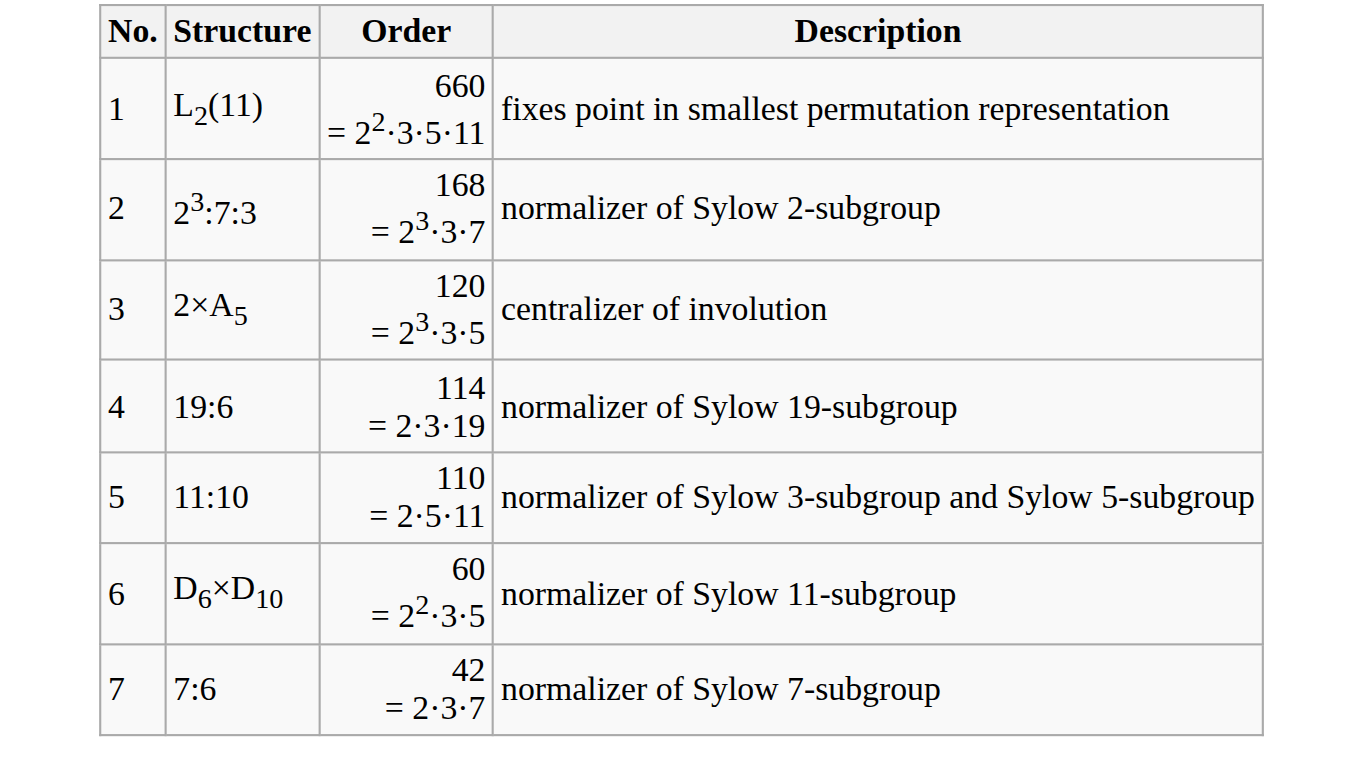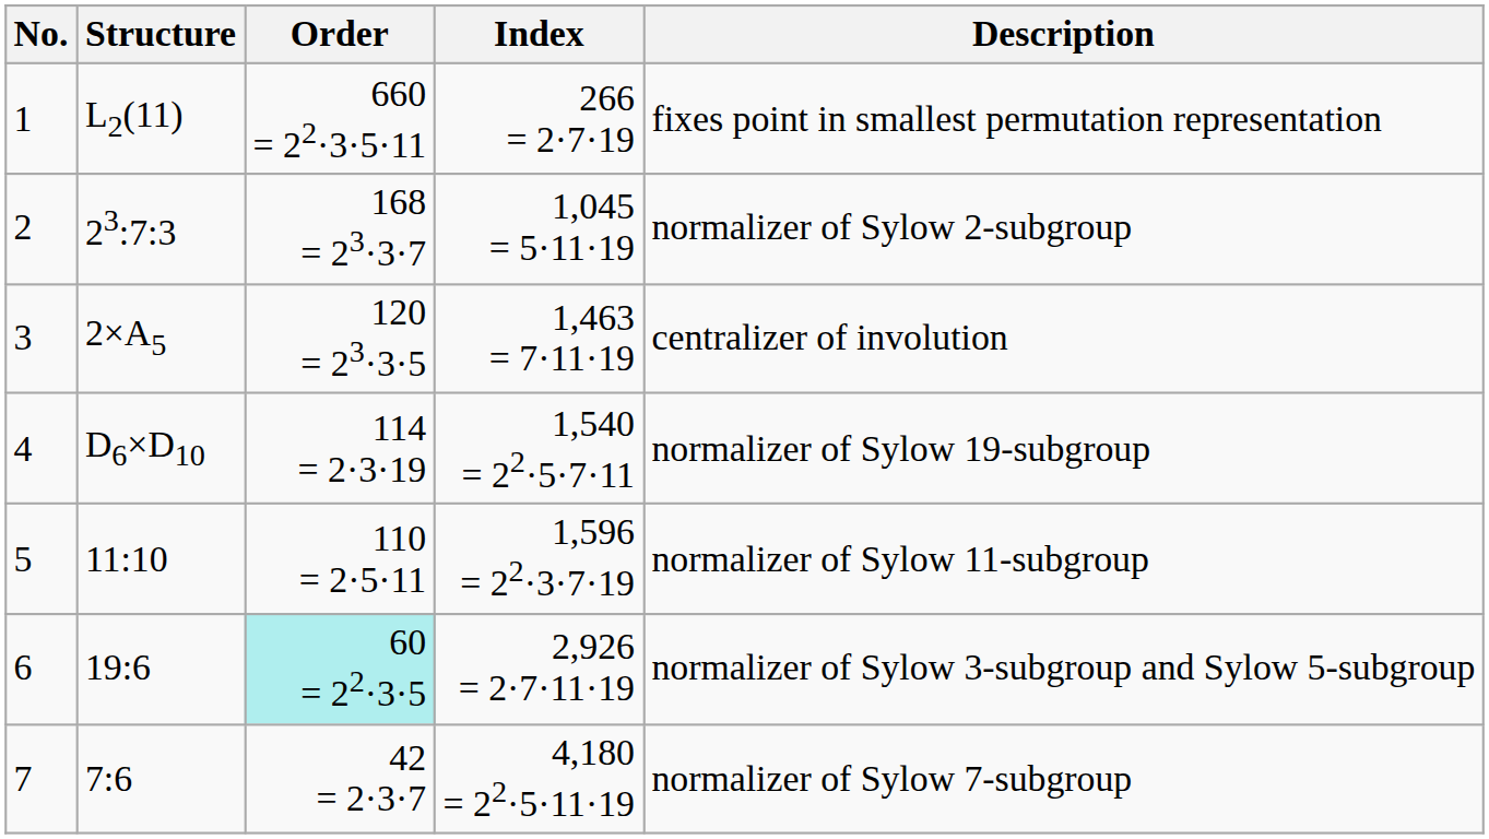 <table class="wikitable" style="margin: 1em auto;">
 <tr>
 <th>No.</th>
 <th>Structure</th>
 <th>Order</th>
+<th>Index</th>
 <th>Description</th>
 </tr>
 <tr>
 <td>1</td>
 <td>L<sub>2</sub>(11)</td>
 <td align=right>660<br>= 2<sup>2</sup>·3·5·11</td>
+<td align=right>266<br>= 2·7·19</td>
 <td>fixes point in smallest permutation representation</td>
 </tr>
 <tr>
 <td>2</td>
 <td>2<sup>3</sup>:7:3</td>
 <td align=right>168<br>= 2<sup>3</sup>·3·7</td>
+<td align=right>1,045<br>= 5·11·19</td>
 <td>normalizer of Sylow 2-subgroup</td>
 </tr>
 <tr>
 <td>3</td>
 <td>2×A<sub>5</sub></td>
 <td align=right>120<br>= 2<sup>3</sup>·3·5</td>
+<td align=right>1,463<br>= 7·11·19</td>
 <td>centralizer of involution</td>
 </tr>
 <tr>
 <td>4</td>
-<td>19:6</td>
+<td>D<sub>6</sub>×D<sub>10</sub></td>
 <td align=right>114<br>= 2·3·19</td>
+<td align=right>1,540<br>= 2<sup>2</sup>·5·7·11</td>
 <td>normalizer of Sylow 19-subgroup</td>
 </tr>
 <tr>
 <td>5</td>
 <td>11:10</td>
 <td align=right>110<br>= 2·5·11</td>
-<td>normalizer of Sylow 3-subgroup and Sylow 5-subgroup</td>
+<td align=right>1,596<br>= 2<sup>2</sup>·3·7·19</td>
+<td>normalizer of Sylow 11-subgroup</td>
 </tr>
 <tr>
 <td>6</td>
-<td>D<sub>6</sub>×D<sub>10</sub></td>
-<td align=right>60<br>= 2<sup>2</sup>·3·5</td>
-<td>normalizer of Sylow 11-subgroup</td>
+<td>19:6</td>
+<td align=right style="background: paleturquoise;">60<br>= 2<sup>2</sup>·3·5</td>
+<td align=right>2,926<br>= 2·7·11·19</td>
+<td>normalizer of Sylow 3-subgroup and Sylow 5-subgroup</td>
 </tr>
 <tr>
 <td>7</td>
 <td>7:6</td>
 <td align=right>42<br>= 2·3·7</td>
+<td align=right>4,180<br>= 2<sup>2</sup>·5·11·19</td>
 <td>normalizer of Sylow 7-subgroup</td>
 </tr>
 </table>
